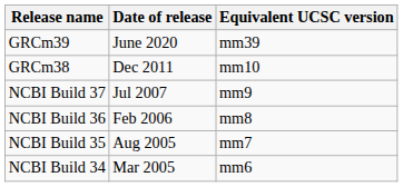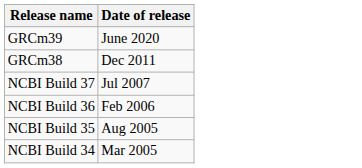 <table class="wikitable">
 <tr>
 <th>Release name</th>
 <th>Date of release</th>
-<th>Equivalent UCSC version</th>
 </tr>
 <tr>
 <td>GRCm39</td>
 <td>June 2020</td>
-<td>mm39</td>
 </tr>
 <tr>
 <td>GRCm38</td>
 <td>Dec 2011</td>
-<td>mm10</td>
 </tr>
 <tr>
 <td>NCBI Build 37</td>
 <td>Jul 2007</td>
-<td>mm9</td>
 </tr>
 <tr>
 <td>NCBI Build 36</td>
 <td>Feb 2006</td>
-<td>mm8</td>
 </tr>
 <tr>
 <td>NCBI Build 35</td>
 <td>Aug 2005</td>
-<td>mm7</td>
 </tr>
 <tr>
 <td>NCBI Build 34</td>
 <td>Mar 2005</td>
-<td>mm6</td>
 </tr>
 </table>
